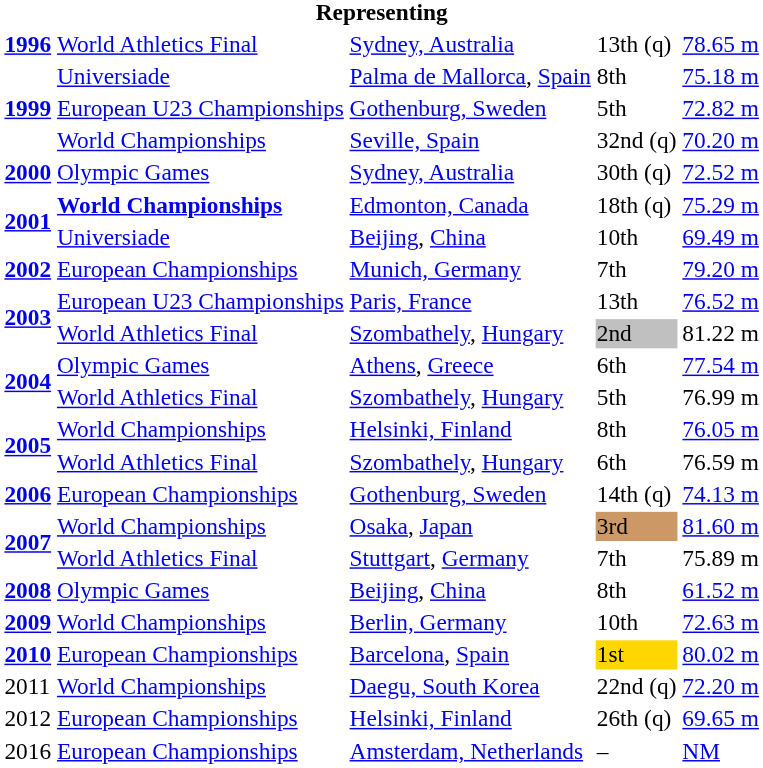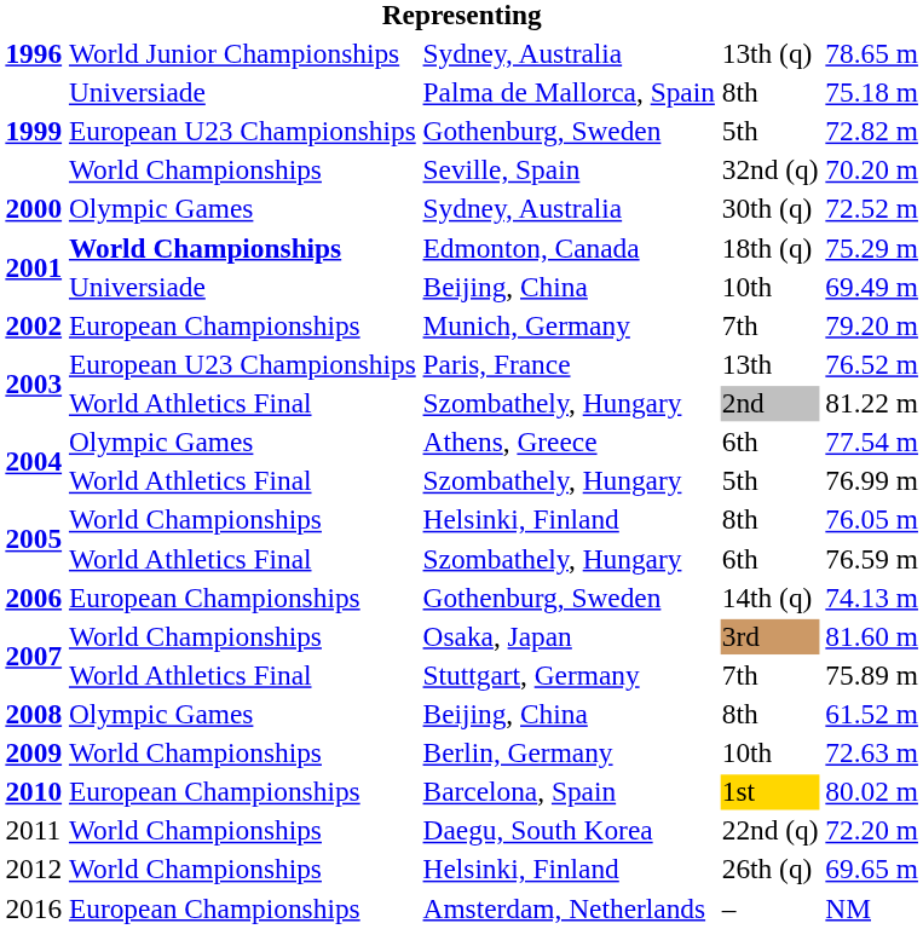 <table>
 <tr>
 <th colspan="5">Representing </th>
 </tr>
 <tr>
 <td><strong><a href='#'>1996</a></strong></td>
-<td><a href='#'>World Athletics Final</a></td>
+<td><a href='#'>World Junior Championships</a></td>
 <td><a href='#'>Sydney, Australia</a></td>
 <td>13th (q)</td>
 <td><a href='#'>78.65 m</a></td>
 </tr>
 <tr>
 <td rowspan=3><strong><a href='#'>1999</a></strong></td>
 <td><a href='#'>Universiade</a></td>
 <td><a href='#'>Palma de Mallorca</a>, <a href='#'>Spain</a></td>
 <td>8th</td>
 <td><a href='#'>75.18 m</a></td>
 </tr>
 <tr>
 <td><a href='#'>European U23 Championships</a></td>
 <td><a href='#'>Gothenburg, Sweden</a></td>
 <td>5th</td>
 <td><a href='#'>72.82 m</a></td>
 </tr>
 <tr>
 <td><a href='#'>World Championships</a></td>
 <td><a href='#'>Seville, Spain</a></td>
 <td>32nd (q)</td>
 <td><a href='#'>70.20 m</a></td>
 </tr>
 <tr>
 <td><strong><a href='#'>2000</a></strong></td>
 <td><a href='#'>Olympic Games</a></td>
 <td><a href='#'>Sydney, Australia</a></td>
 <td>30th (q)</td>
 <td><a href='#'>72.52 m</a></td>
 </tr>
 <tr>
 <td rowspan=2><strong><a href='#'>2001</a></strong></td>
 <td><strong><a href='#'>World Championships</a></strong></td>
 <td><a href='#'>Edmonton, Canada</a></td>
 <td>18th (q)</td>
 <td><a href='#'>75.29 m</a></td>
 </tr>
 <tr>
 <td><a href='#'>Universiade</a></td>
 <td><a href='#'>Beijing</a>, <a href='#'>China</a></td>
 <td>10th</td>
 <td><a href='#'>69.49 m</a></td>
 </tr>
 <tr>
 <td><strong><a href='#'>2002</a></strong></td>
 <td><a href='#'>European Championships</a></td>
 <td><a href='#'>Munich, Germany</a></td>
 <td>7th</td>
 <td><a href='#'>79.20 m</a></td>
 </tr>
 <tr>
 <td rowspan=2><strong><a href='#'>2003</a></strong></td>
 <td><a href='#'>European U23 Championships</a></td>
 <td><a href='#'>Paris, France</a></td>
 <td>13th</td>
 <td><a href='#'>76.52 m</a></td>
 </tr>
 <tr>
 <td><a href='#'>World Athletics Final</a></td>
 <td><a href='#'>Szombathely</a>, <a href='#'>Hungary</a></td>
 <td bgcolor="silver">2nd</td>
 <td>81.22 m</td>
 </tr>
 <tr>
 <td rowspan=2><strong><a href='#'>2004</a></strong></td>
 <td><a href='#'>Olympic Games</a></td>
 <td><a href='#'>Athens</a>, <a href='#'>Greece</a></td>
 <td>6th</td>
 <td><a href='#'>77.54 m</a></td>
 </tr>
 <tr>
 <td><a href='#'>World Athletics Final</a></td>
 <td><a href='#'>Szombathely</a>, <a href='#'>Hungary</a></td>
 <td>5th</td>
 <td>76.99 m</td>
 </tr>
 <tr>
 <td rowspan=2><strong><a href='#'>2005</a></strong></td>
 <td><a href='#'>World Championships</a></td>
 <td><a href='#'>Helsinki, Finland</a></td>
 <td>8th</td>
 <td><a href='#'>76.05 m</a></td>
 </tr>
 <tr>
 <td><a href='#'>World Athletics Final</a></td>
 <td><a href='#'>Szombathely</a>, <a href='#'>Hungary</a></td>
 <td>6th</td>
 <td>76.59 m</td>
 </tr>
 <tr>
 <td><strong><a href='#'>2006</a></strong></td>
 <td><a href='#'>European Championships</a></td>
 <td><a href='#'>Gothenburg, Sweden</a></td>
 <td>14th (q)</td>
 <td><a href='#'>74.13 m</a></td>
 </tr>
 <tr>
 <td rowspan=2><strong><a href='#'>2007</a></strong></td>
 <td><a href='#'>World Championships</a></td>
 <td><a href='#'>Osaka</a>, <a href='#'>Japan</a></td>
 <td bgcolor="cc9966">3rd</td>
 <td><a href='#'>81.60 m</a></td>
 </tr>
 <tr>
 <td><a href='#'>World Athletics Final</a></td>
 <td><a href='#'>Stuttgart</a>, <a href='#'>Germany</a></td>
 <td>7th</td>
 <td>75.89 m</td>
 </tr>
 <tr>
 <td><strong><a href='#'>2008</a></strong></td>
 <td><a href='#'>Olympic Games</a></td>
 <td><a href='#'>Beijing</a>, <a href='#'>China</a></td>
 <td>8th</td>
 <td><a href='#'>61.52 m</a></td>
 </tr>
 <tr>
 <td><strong><a href='#'>2009</a></strong></td>
 <td><a href='#'>World Championships</a></td>
 <td><a href='#'>Berlin, Germany</a></td>
 <td>10th</td>
 <td><a href='#'>72.63 m</a></td>
 </tr>
 <tr>
 <td><strong><a href='#'>2010</a></strong></td>
 <td><a href='#'>European Championships</a></td>
 <td><a href='#'>Barcelona</a>, <a href='#'>Spain</a></td>
 <td bgcolor=gold>1st</td>
 <td><a href='#'>80.02 m</a></td>
 </tr>
 <tr>
 <td>2011</td>
 <td><a href='#'>World Championships</a></td>
 <td><a href='#'>Daegu, South Korea</a></td>
 <td>22nd (q)</td>
 <td><a href='#'>72.20 m</a></td>
 </tr>
 <tr>
 <td>2012</td>
-<td><a href='#'>European Championships</a></td>
+<td><a href='#'>World Championships</a></td>
 <td><a href='#'>Helsinki, Finland</a></td>
 <td>26th (q)</td>
 <td><a href='#'>69.65 m</a></td>
 </tr>
 <tr>
 <td>2016</td>
 <td><a href='#'>European Championships</a></td>
 <td><a href='#'>Amsterdam, Netherlands</a></td>
 <td>–</td>
 <td><a href='#'>NM</a></td>
 </tr>
 </table>
